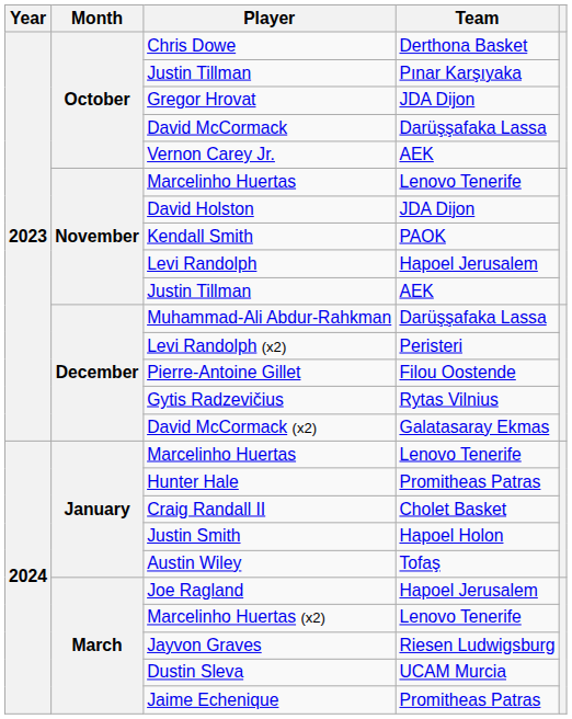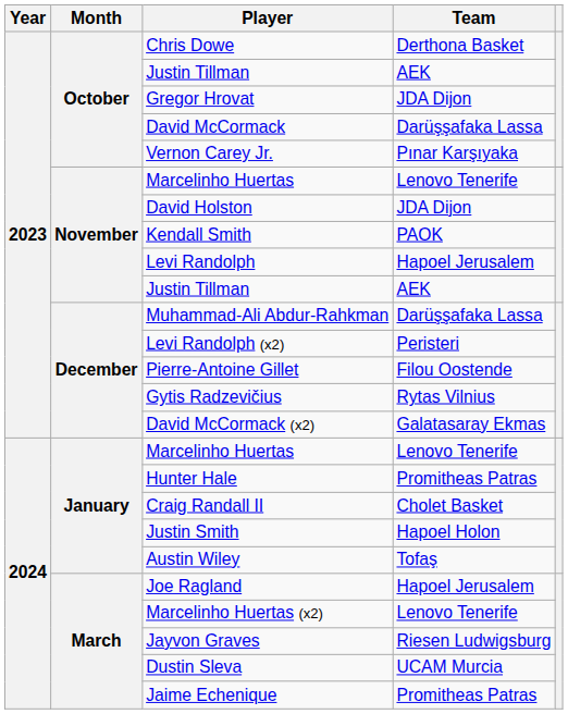 <table class="wikitable">
 <tr>
 <th>Year</th>
 <th>Month</th>
 <th>Player</th>
 <th>Team</th>
 <th></th>
 </tr>
 <tr>
 <th rowspan=15>2023</th>
 <th rowspan=5>October</th>
 <td> <a href='#'>Chris Dowe</a></td>
 <td> <a href='#'>Derthona Basket</a></td>
 <th rowspan=5></th>
 </tr>
 <tr>
 <td> <a href='#'>Justin Tillman</a></td>
-<td> <a href='#'>Pınar Karşıyaka</a></td>
+<td> <a href='#'>AEK</a></td>
 </tr>
 <tr>
 <td> <a href='#'>Gregor Hrovat</a></td>
 <td> <a href='#'>JDA Dijon</a></td>
 </tr>
 <tr>
 <td> <a href='#'>David McCormack</a></td>
 <td> <a href='#'>Darüşşafaka Lassa</a></td>
 </tr>
 <tr>
 <td> <a href='#'>Vernon Carey Jr.</a></td>
-<td> <a href='#'>AEK</a></td>
+<td> <a href='#'>Pınar Karşıyaka</a></td>
 </tr>
 <tr>
 <th rowspan=5>November</th>
 <td> <a href='#'>Marcelinho Huertas</a></td>
 <td> <a href='#'>Lenovo Tenerife</a></td>
 <th rowspan=5></th>
 </tr>
 <tr>
 <td> <a href='#'>David Holston</a></td>
 <td> <a href='#'>JDA Dijon</a></td>
 </tr>
 <tr>
 <td> <a href='#'>Kendall Smith</a></td>
 <td> <a href='#'>PAOK</a></td>
 </tr>
 <tr>
 <td> <a href='#'>Levi Randolph</a></td>
 <td> <a href='#'>Hapoel Jerusalem</a></td>
 </tr>
 <tr>
 <td> <a href='#'>Justin Tillman</a></td>
 <td> <a href='#'>AEK</a></td>
 </tr>
 <tr>
 <th rowspan=5>December</th>
 <td> <a href='#'>Muhammad-Ali Abdur-Rahkman</a></td>
 <td> <a href='#'>Darüşşafaka Lassa</a></td>
 <th rowspan=5></th>
 </tr>
 <tr>
 <td> <a href='#'>Levi Randolph</a> <small>(x2)</small></td>
 <td> <a href='#'>Peristeri</a></td>
 </tr>
 <tr>
 <td> <a href='#'>Pierre-Antoine Gillet</a></td>
 <td> <a href='#'>Filou Oostende</a></td>
 </tr>
 <tr>
 <td> <a href='#'>Gytis Radzevičius</a></td>
 <td> <a href='#'>Rytas Vilnius</a></td>
 </tr>
 <tr>
 <td> <a href='#'>David McCormack</a> <small>(x2)</small></td>
 <td> <a href='#'>Galatasaray Ekmas</a></td>
 </tr>
 <tr>
 <th rowspan=10>2024</th>
 <th rowspan=5>January</th>
 <td> <a href='#'>Marcelinho Huertas</a></td>
 <td> <a href='#'>Lenovo Tenerife</a></td>
 <th rowspan=5></th>
 </tr>
 <tr>
 <td> <a href='#'>Hunter Hale</a></td>
 <td> <a href='#'>Promitheas Patras</a></td>
 </tr>
 <tr>
 <td> <a href='#'>Craig Randall II</a></td>
 <td> <a href='#'>Cholet Basket</a></td>
 </tr>
 <tr>
 <td> <a href='#'>Justin Smith</a></td>
 <td> <a href='#'>Hapoel Holon</a></td>
 </tr>
 <tr>
 <td> <a href='#'>Austin Wiley</a></td>
 <td> <a href='#'>Tofaş</a></td>
 </tr>
 <tr>
 <th rowspan=5>March</th>
 <td> <a href='#'>Joe Ragland</a></td>
 <td> <a href='#'>Hapoel Jerusalem</a></td>
 <th rowspan=5></th>
 </tr>
 <tr>
 <td> <a href='#'>Marcelinho Huertas</a> <small>(x2)</small></td>
 <td> <a href='#'>Lenovo Tenerife</a></td>
 </tr>
 <tr>
 <td> <a href='#'>Jayvon Graves</a></td>
 <td> <a href='#'>Riesen Ludwigsburg</a></td>
 </tr>
 <tr>
 <td> <a href='#'>Dustin Sleva</a></td>
 <td> <a href='#'>UCAM Murcia</a></td>
 </tr>
 <tr>
 <td> <a href='#'>Jaime Echenique</a></td>
 <td> <a href='#'>Promitheas Patras</a></td>
 </tr>
 </table>
